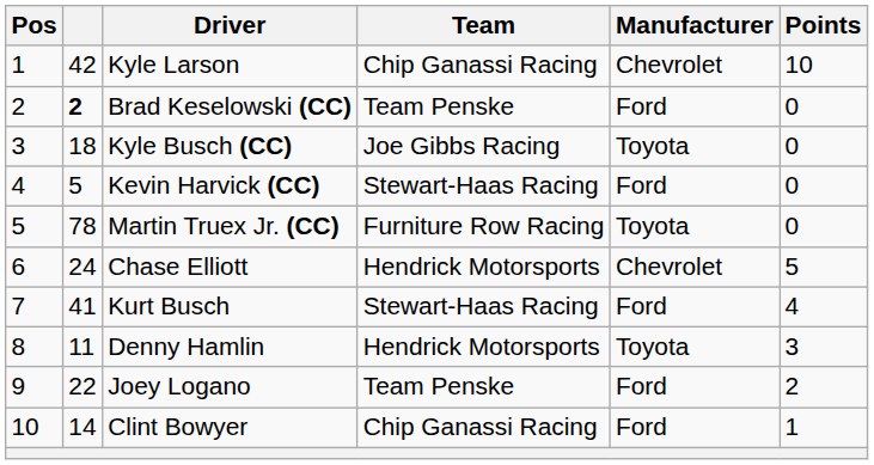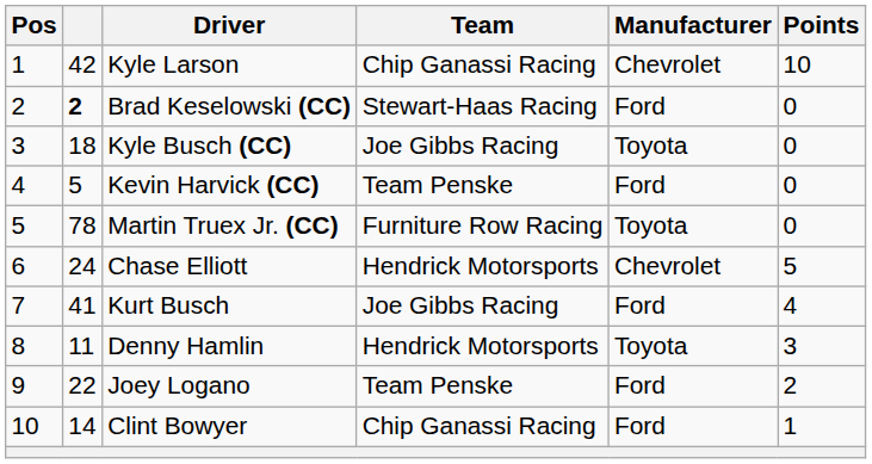 <table class="wikitable" style="font-size:98%">
 <tr>
 <th>Pos</th>
 <th></th>
 <th>Driver</th>
 <th>Team</th>
 <th>Manufacturer</th>
 <th>Points</th>
 </tr>
 <tr>
 <td>1</td>
 <td>42</td>
 <td>Kyle Larson</td>
 <td>Chip Ganassi Racing</td>
 <td>Chevrolet</td>
 <td>10</td>
 </tr>
 <tr>
 <td>2</td>
 <td><strong>2</strong></td>
 <td>Brad Keselowski <strong>(CC)</strong></td>
-<td>Team Penske</td>
+<td>Stewart-Haas Racing</td>
 <td>Ford</td>
 <td>0</td>
 </tr>
 <tr>
 <td>3</td>
 <td>18</td>
 <td>Kyle Busch <strong>(CC)</strong></td>
 <td>Joe Gibbs Racing</td>
 <td>Toyota</td>
 <td>0</td>
 </tr>
 <tr>
 <td>4</td>
 <td>5</td>
 <td>Kevin Harvick <strong>(CC)</strong></td>
-<td>Stewart-Haas Racing</td>
+<td>Team Penske</td>
 <td>Ford</td>
 <td>0</td>
 </tr>
 <tr>
 <td>5</td>
 <td>78</td>
 <td>Martin Truex Jr. <strong>(CC)</strong></td>
 <td>Furniture Row Racing</td>
 <td>Toyota</td>
 <td>0</td>
 </tr>
 <tr>
 <td>6</td>
 <td>24</td>
 <td>Chase Elliott</td>
 <td>Hendrick Motorsports</td>
 <td>Chevrolet</td>
 <td>5</td>
 </tr>
 <tr>
 <td>7</td>
 <td>41</td>
 <td>Kurt Busch</td>
-<td>Stewart-Haas Racing</td>
+<td>Joe Gibbs Racing</td>
 <td>Ford</td>
 <td>4</td>
 </tr>
 <tr>
 <td>8</td>
 <td>11</td>
 <td>Denny Hamlin</td>
 <td>Hendrick Motorsports</td>
 <td>Toyota</td>
 <td>3</td>
 </tr>
 <tr>
 <td>9</td>
 <td>22</td>
 <td>Joey Logano</td>
 <td>Team Penske</td>
 <td>Ford</td>
 <td>2</td>
 </tr>
 <tr>
 <td>10</td>
 <td>14</td>
 <td>Clint Bowyer</td>
 <td>Chip Ganassi Racing</td>
 <td>Ford</td>
 <td>1</td>
 </tr>
 <tr>
 <th colspan="6"></th>
 </tr>
 </table>
